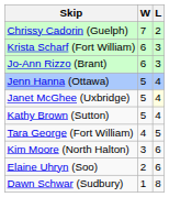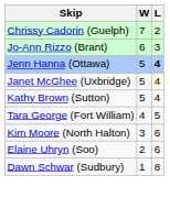 <table class="wikitable">
 <tr>
 <th>Skip</th>
 <th>W</th>
 <th>L</th>
 </tr>
 <tr bgcolor="#ccffcc">
 <td><a href='#'>Chrissy Cadorin</a> (Guelph)</td>
 <td>7</td>
 <td>2</td>
 </tr>
 <tr bgcolor="#ccffcc">
-<td><a href='#'>Krista Scharf</a> (Fort William)</td>
-<td>6</td>
-<td>3</td>
-</tr>
-<tr bgcolor="#ccffcc">
 <td><a href='#'>Jo-Ann Rizzo</a> (Brant)</td>
 <td>6</td>
 <td>3</td>
 </tr>
 <tr bgcolor="#aac9fc">
 <td><a href='#'>Jenn Hanna</a> (Ottawa)</td>
 <td>5</td>
-<td>4</td>
+<td><strong>4</strong></td>
 </tr>
 <tr>
 <td><a href='#'>Janet McGhee</a> (Uxbridge)</td>
 <td>5</td>
 <td style="background: lightyellow;">4</td>
 </tr>
 <tr>
 <td><a href='#'>Kathy Brown</a> (Sutton)</td>
 <td>5</td>
 <td>4</td>
 </tr>
 <tr>
 <td><a href='#'>Tara George</a> (Fort William)</td>
 <td>4</td>
 <td>5</td>
 </tr>
 <tr>
 <td><a href='#'>Kim Moore</a> (North Halton)</td>
 <td>3</td>
 <td>6</td>
 </tr>
 <tr>
 <td><a href='#'>Elaine Uhryn</a> (Soo)</td>
 <td>2</td>
 <td>6</td>
 </tr>
 <tr>
 <td><a href='#'>Dawn Schwar</a> (Sudbury)</td>
 <td>1</td>
 <td>8</td>
 </tr>
 </table>
